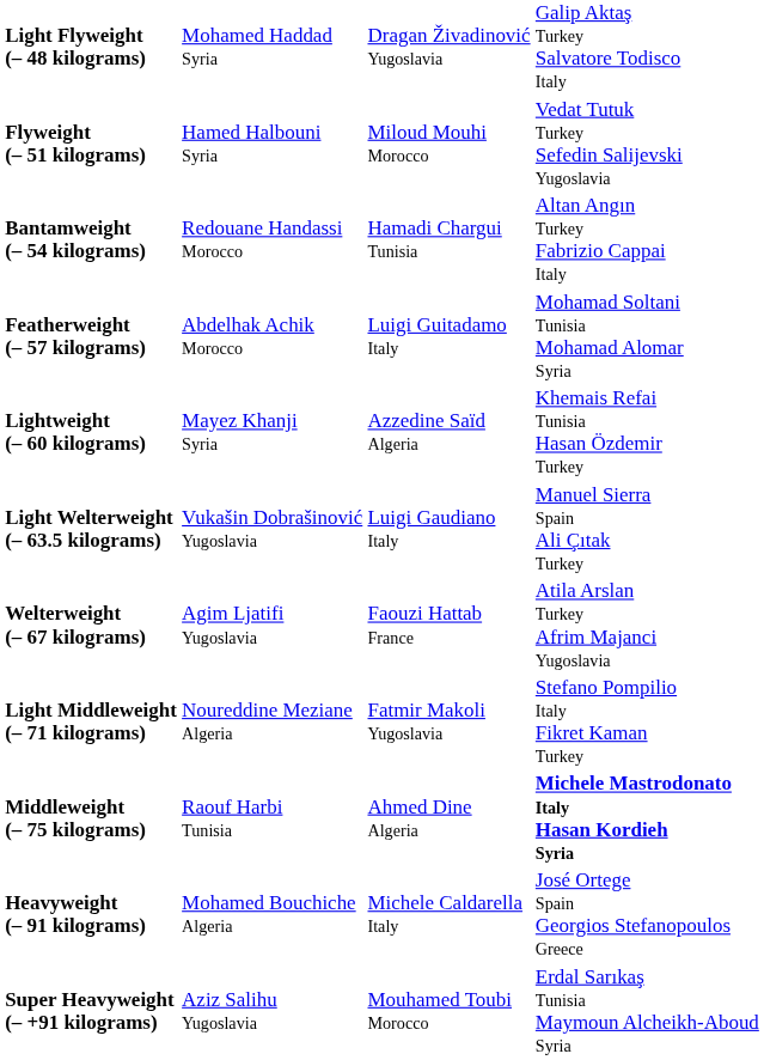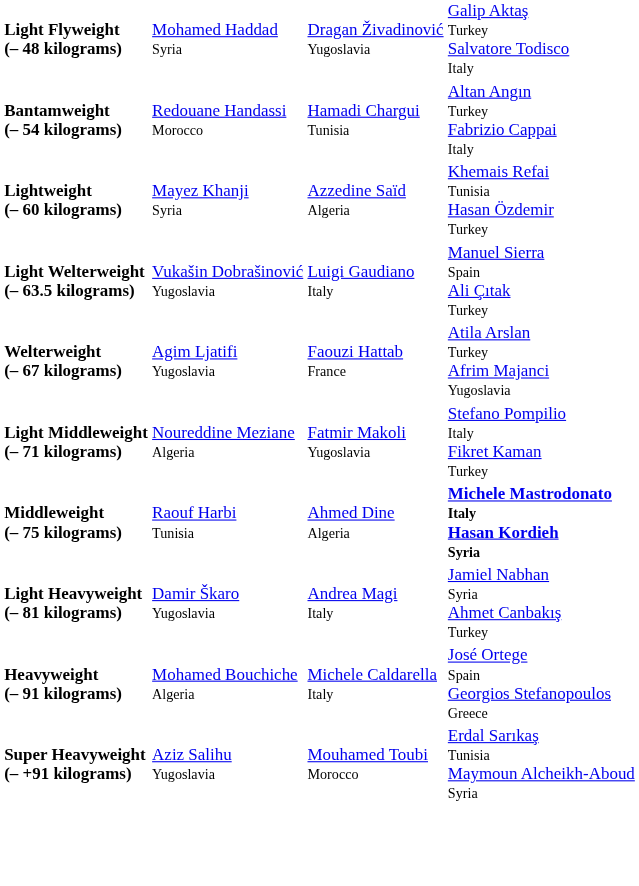 <table>
 <tr>
 <td><strong>Light Flyweight<br>(– 48 kilograms)</strong></td>
 <td> <a href='#'>Mohamed Haddad</a><br><small>Syria</small></td>
 <td> <a href='#'>Dragan Živadinović</a><br><small>Yugoslavia</small></td>
 <td> <a href='#'>Galip Aktaş</a><br><small>Turkey</small><br> <a href='#'>Salvatore Todisco</a><br><small>Italy</small></td>
 </tr>
 <tr>
-<td><strong>Flyweight<br>(– 51 kilograms)</strong></td>
-<td> <a href='#'>Hamed Halbouni</a><br><small>Syria</small></td>
-<td> <a href='#'>Miloud Mouhi</a><br><small>Morocco</small></td>
-<td> <a href='#'>Vedat Tutuk</a><br><small>Turkey</small><br> <a href='#'>Sefedin Salijevski</a><br><small>Yugoslavia</small></td>
-</tr>
-<tr>
 <td><strong>Bantamweight<br>(– 54 kilograms)</strong></td>
 <td> <a href='#'>Redouane Handassi</a><br><small>Morocco</small></td>
 <td> <a href='#'>Hamadi Chargui</a><br><small>Tunisia</small></td>
 <td> <a href='#'>Altan Angın</a><br><small>Turkey</small><br> <a href='#'>Fabrizio Cappai</a><br><small>Italy</small></td>
-</tr>
-<tr>
-<td><strong>Featherweight<br>(– 57 kilograms)</strong></td>
-<td> <a href='#'>Abdelhak Achik</a><br><small>Morocco</small></td>
-<td> <a href='#'>Luigi Guitadamo</a><br><small>Italy</small></td>
-<td> <a href='#'>Mohamad Soltani</a><br><small>Tunisia</small><br> <a href='#'>Mohamad Alomar</a><br><small>Syria</small></td>
 </tr>
 <tr>
 <td><strong>Lightweight<br>(– 60 kilograms)</strong></td>
 <td> <a href='#'>Mayez Khanji</a><br><small>Syria</small></td>
 <td> <a href='#'>Azzedine Saïd</a><br><small>Algeria</small></td>
 <td> <a href='#'>Khemais Refai</a><br><small>Tunisia</small><br> <a href='#'>Hasan Özdemir</a><br><small>Turkey</small></td>
 </tr>
 <tr>
 <td><strong>Light Welterweight<br>(– 63.5 kilograms)</strong></td>
 <td> <a href='#'>Vukašin Dobrašinović</a><br><small>Yugoslavia</small></td>
 <td> <a href='#'>Luigi Gaudiano</a><br><small>Italy</small></td>
 <td> <a href='#'>Manuel Sierra</a><br><small>Spain</small><br> <a href='#'>Ali Çıtak</a><br><small>Turkey</small></td>
 </tr>
 <tr>
 <td><strong>Welterweight<br>(– 67 kilograms)</strong></td>
 <td> <a href='#'>Agim Ljatifi</a><br><small>Yugoslavia</small></td>
 <td> <a href='#'>Faouzi Hattab</a><br><small>France</small></td>
 <td> <a href='#'>Atila Arslan</a><br><small>Turkey</small><br> <a href='#'>Afrim Majanci</a><br><small>Yugoslavia</small></td>
 </tr>
 <tr>
 <td><strong>Light Middleweight<br>(– 71 kilograms)</strong></td>
 <td> <a href='#'>Noureddine Meziane</a><br><small>Algeria</small></td>
 <td> <a href='#'>Fatmir Makoli</a><br><small>Yugoslavia</small></td>
 <td> <a href='#'>Stefano Pompilio</a><br><small>Italy</small><br> <a href='#'>Fikret Kaman</a><br><small>Turkey</small></td>
 </tr>
 <tr>
 <td><strong>Middleweight<br>(– 75 kilograms)</strong></td>
 <td> <a href='#'>Raouf Harbi</a><br><small>Tunisia</small></td>
 <td> <a href='#'>Ahmed Dine</a><br><small>Algeria</small></td>
 <td><strong> <a href='#'>Michele Mastrodonato</a><br><small>Italy</small><br> <a href='#'>Hasan Kordieh</a><br><small>Syria</small></strong></td>
 </tr>
 <tr>
+<td><strong>Light Heavyweight<br>(– 81 kilograms)</strong></td>
+<td> <a href='#'>Damir Škaro</a><br><small>Yugoslavia</small></td>
+<td> <a href='#'>Andrea Magi</a><br><small>Italy</small></td>
+<td> <a href='#'>Jamiel Nabhan</a><br><small>Syria</small><br> <a href='#'>Ahmet Canbakış</a><br><small>Turkey</small></td>
+</tr>
+<tr>
 <td><strong>Heavyweight<br>(– 91 kilograms)</strong></td>
 <td> <a href='#'>Mohamed Bouchiche</a><br><small>Algeria</small></td>
 <td> <a href='#'>Michele Caldarella</a><br><small>Italy</small></td>
 <td> <a href='#'>José Ortege</a><br><small>Spain</small><br> <a href='#'>Georgios Stefanopoulos</a><br><small>Greece</small></td>
 </tr>
 <tr>
 <td><strong>Super Heavyweight<br>(– +91 kilograms)</strong></td>
 <td> <a href='#'>Aziz Salihu</a><br><small>Yugoslavia</small></td>
 <td> <a href='#'>Mouhamed Toubi</a><br><small>Morocco</small></td>
 <td> <a href='#'>Erdal Sarıkaş</a><br><small>Tunisia</small><br> <a href='#'>Maymoun Alcheikh-Aboud</a><br><small>Syria</small></td>
 </tr>
 </table>
